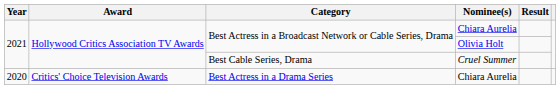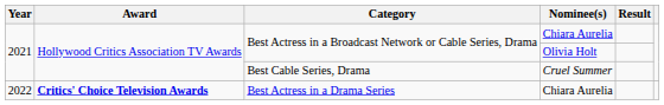 <table class="wikitable sortable">
 <tr>
 <th>Year</th>
 <th>Award</th>
 <th>Category</th>
 <th>Nominee(s)</th>
 <th>Result</th>
 <th class="unsortable"></th>
 </tr>
 <tr>
 <td rowspan="3">2021</td>
 <td rowspan="3"><a href='#'>Hollywood Critics Association TV Awards</a></td>
 <td rowspan="2">Best Actress in a Broadcast Network or Cable Series, Drama</td>
 <td data-sort-value="Aurelia, Chiara"><a href='#'>Chiara Aurelia</a></td>
 <td></td>
 <td rowspan="3" style="text-align: center;"></td>
 </tr>
 <tr>
 <td data-sort-value="Holt, Olivia"><a href='#'>Olivia Holt</a></td>
 <td></td>
 </tr>
 <tr>
 <td>Best Cable Series, Drama</td>
 <td><em>Cruel Summer</em></td>
 <td></td>
 </tr>
 <tr>
-<td>2020</td>
-<td><a href='#'>Critics' Choice Television Awards</a></td>
+<td>2022</td>
+<td><strong><a href='#'>Critics' Choice Television Awards</a></strong></td>
 <td><a href='#'>Best Actress in a Drama Series</a></td>
 <td>Chiara Aurelia</td>
 <td></td>
 <td></td>
 </tr>
 </table>
